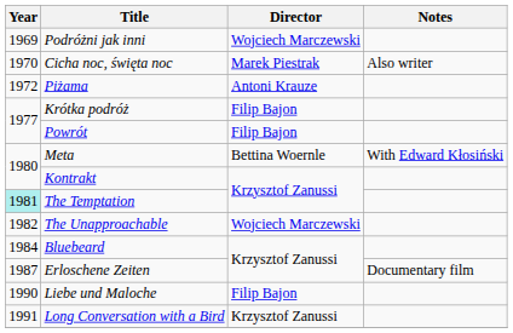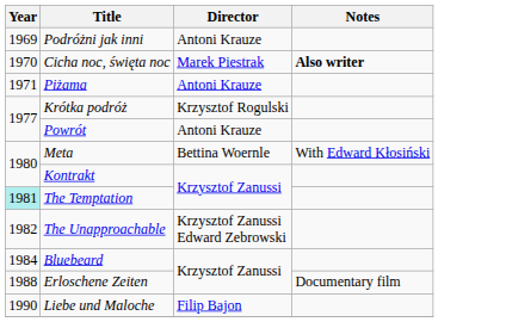 <table class="wikitable">
 <tr>
 <th>Year</th>
 <th>Title</th>
 <th>Director</th>
 <th>Notes</th>
 </tr>
 <tr>
 <td>1969</td>
 <td><em>Podróżni jak inni</em></td>
-<td><a href='#'>Wojciech Marczewski</a></td>
+<td>Antoni Krauze</td>
 <td></td>
 </tr>
 <tr>
 <td>1970</td>
 <td><em>Cicha noc, święta noc</em></td>
 <td><a href='#'>Marek Piestrak</a></td>
-<td>Also writer</td>
+<td><strong>Also writer</strong></td>
 </tr>
 <tr>
-<td>1972</td>
+<td>1971</td>
 <td><em><a href='#'>Piżama</a></em></td>
 <td><a href='#'>Antoni Krauze</a></td>
 <td></td>
 </tr>
 <tr>
 <td rowspan=2>1977</td>
 <td><em>Krótka podróż</em></td>
-<td><a href='#'>Filip Bajon</a></td>
+<td>Krzysztof Rogulski</td>
 <td></td>
 </tr>
 <tr>
 <td><em><a href='#'>Powrót</a></em></td>
-<td><a href='#'>Filip Bajon</a></td>
+<td>Antoni Krauze</td>
 <td></td>
 </tr>
 <tr>
 <td rowspan=2>1980</td>
 <td><em>Meta</em></td>
 <td>Bettina Woernle</td>
 <td>With <a href='#'>Edward Kłosiński</a></td>
 </tr>
 <tr>
 <td><em><a href='#'>Kontrakt</a></em></td>
 <td rowspan=2><a href='#'>Krzysztof Zanussi</a></td>
 <td></td>
 </tr>
 <tr>
 <td style="background: paleturquoise;">1981</td>
 <td><em><a href='#'>The Temptation</a></em></td>
 <td></td>
 </tr>
 <tr>
 <td>1982</td>
 <td><em><a href='#'>The Unapproachable</a></em></td>
-<td><a href='#'>Wojciech Marczewski</a></td>
+<td>Krzysztof Zanussi<br>Edward Zebrowski</td>
 <td></td>
 </tr>
 <tr>
 <td>1984</td>
 <td><em><a href='#'>Bluebeard</a></em></td>
 <td rowspan=2>Krzysztof Zanussi</td>
 <td></td>
 </tr>
 <tr>
-<td>1987</td>
+<td>1988</td>
 <td><em>Erloschene Zeiten</em></td>
 <td>Documentary film</td>
 </tr>
 <tr>
 <td>1990</td>
 <td><em>Liebe und Maloche</em></td>
 <td><a href='#'>Filip Bajon</a></td>
 <td></td>
 </tr>
 <tr>
-<td>1991</td>
-<td><em><a href='#'>Long Conversation with a Bird</a></em></td>
-<td>Krzysztof Zanussi</td>
-<td></td>
-</tr>
-<tr>
 </tr>
 </table>
